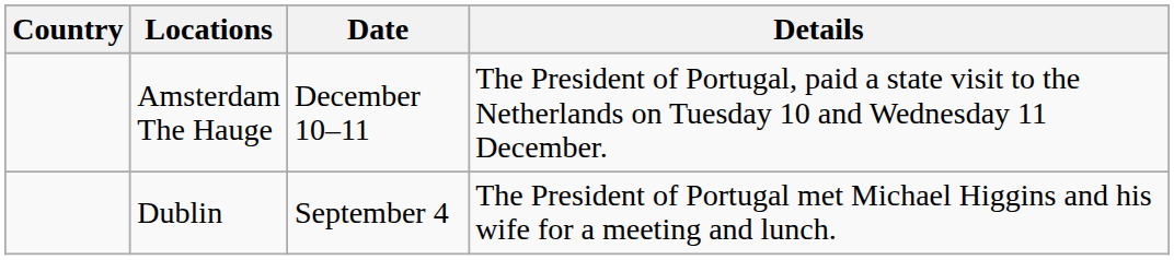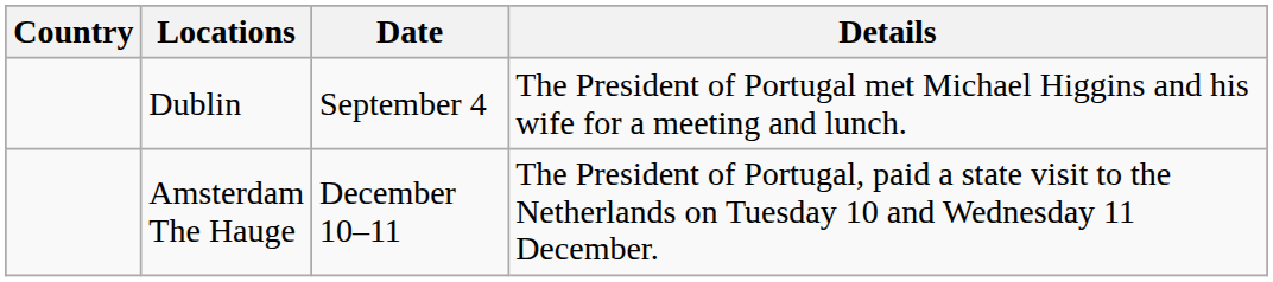 <table class="wikitable">
 <tr>
 <th>Country</th>
 <th>Locations</th>
 <th>Date</th>
 <th>Details</th>
 </tr>
 <tr>
 <td></td>
+<td>Dublin</td>
+<td>September 4</td>
+<td>The President of Portugal met Michael Higgins and his wife for a meeting and lunch.</td>
+</tr>
+<tr>
+<td></td>
 <td>Amsterdam <br> The Hauge</td>
 <td>December 10–11</td>
 <td>The President of Portugal, paid a state visit to the Netherlands on Tuesday 10 and Wednesday 11 December.</td>
 </tr>
-<tr>
-<td></td>
-<td>Dublin</td>
-<td>September 4</td>
-<td>The President of Portugal met Michael Higgins and his wife for a meeting and lunch.</td>
-</tr>
 </table>
